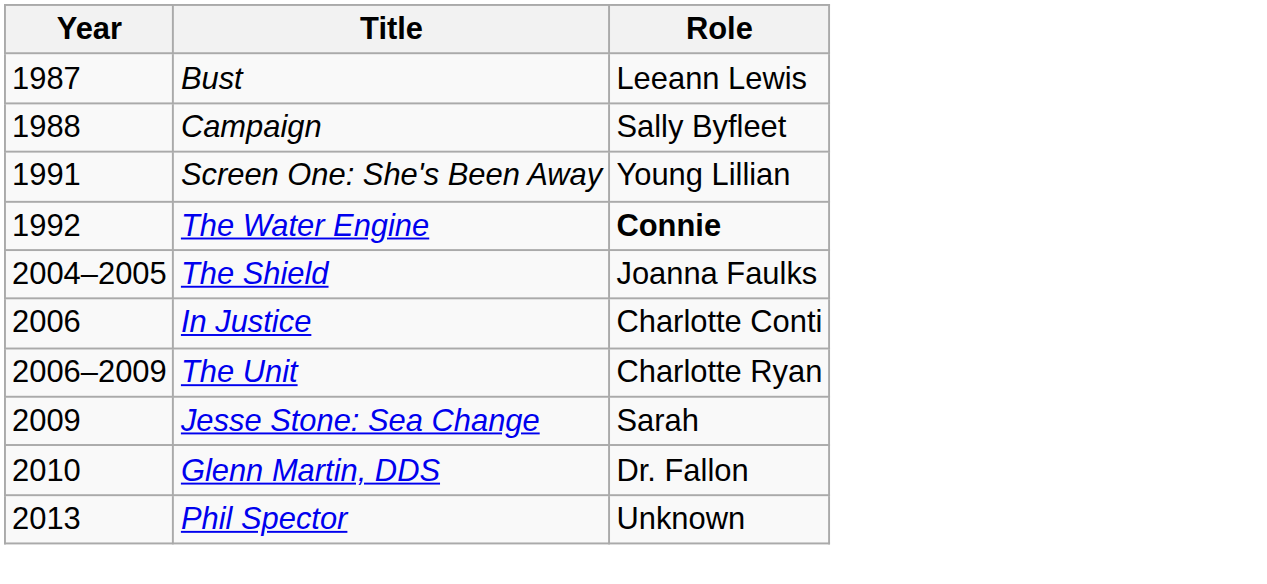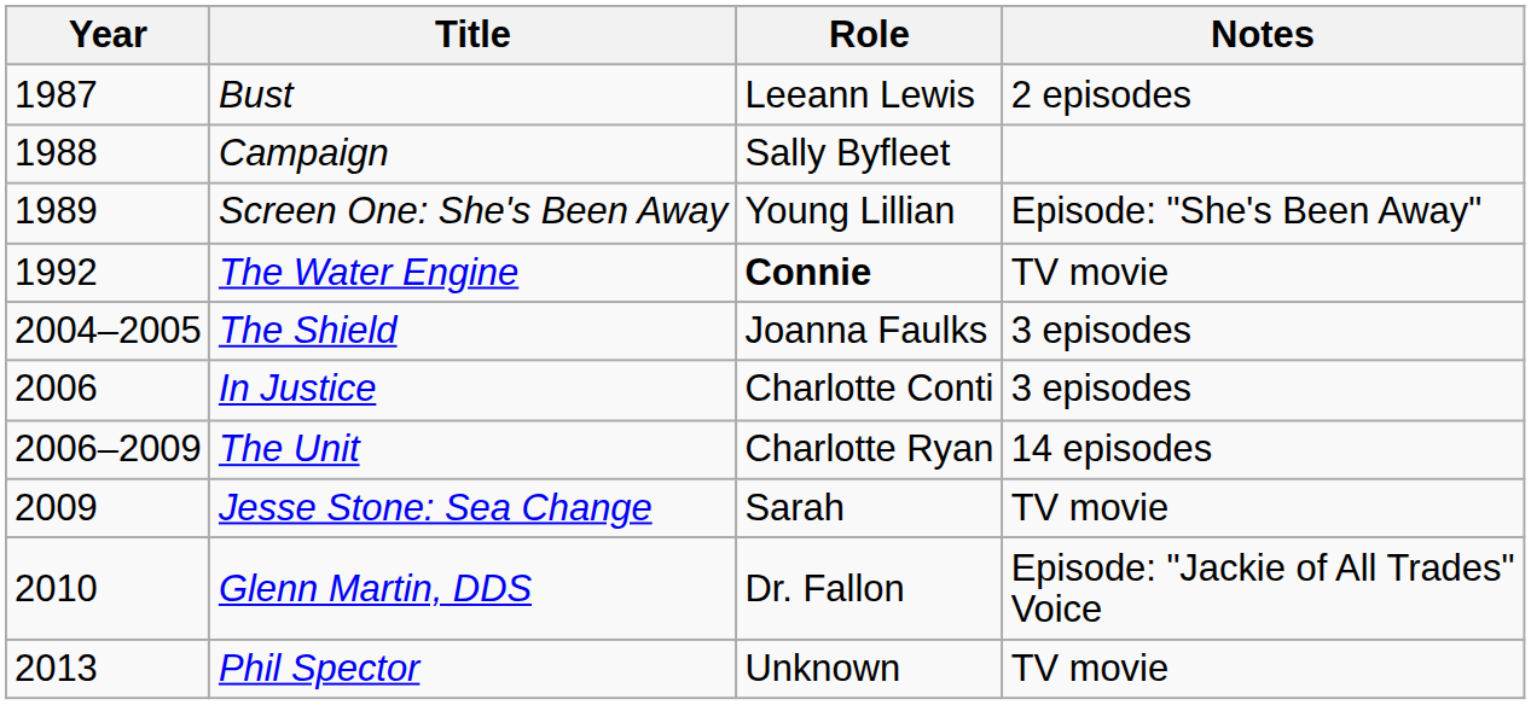 <table class="wikitable">
 <tr>
 <th>Year</th>
 <th>Title</th>
 <th>Role</th>
+<th>Notes</th>
 </tr>
 <tr>
 <td>1987</td>
 <td><em>Bust</em></td>
 <td>Leeann Lewis</td>
+<td>2 episodes</td>
 </tr>
 <tr>
 <td>1988</td>
 <td><em>Campaign</em></td>
 <td>Sally Byfleet</td>
+<td></td>
 </tr>
 <tr>
-<td>1991</td>
+<td>1989</td>
 <td><em>Screen One: She's Been Away</em></td>
 <td>Young Lillian</td>
+<td>Episode: "She's Been Away"</td>
 </tr>
 <tr>
 <td>1992</td>
 <td><em><a href='#'>The Water Engine</a></em></td>
 <td><strong>Connie</strong></td>
+<td>TV movie</td>
 </tr>
 <tr>
 <td>2004–2005</td>
 <td><em><a href='#'>The Shield</a></em></td>
 <td>Joanna Faulks</td>
+<td>3 episodes</td>
 </tr>
 <tr>
 <td>2006</td>
 <td><em><a href='#'>In Justice</a></em></td>
 <td>Charlotte Conti</td>
+<td>3 episodes</td>
 </tr>
 <tr>
 <td>2006–2009</td>
 <td><em><a href='#'>The Unit</a></em></td>
 <td>Charlotte Ryan</td>
+<td>14 episodes</td>
 </tr>
 <tr>
 <td>2009</td>
 <td><em><a href='#'>Jesse Stone: Sea Change</a></em></td>
 <td>Sarah</td>
+<td>TV movie</td>
 </tr>
 <tr>
 <td>2010</td>
 <td><em><a href='#'>Glenn Martin, DDS</a></em></td>
 <td>Dr. Fallon</td>
+<td>Episode: "Jackie of All Trades"<br>Voice</td>
 </tr>
 <tr>
 <td>2013</td>
 <td><em><a href='#'>Phil Spector</a></em></td>
 <td>Unknown</td>
+<td>TV movie</td>
 </tr>
 </table>
